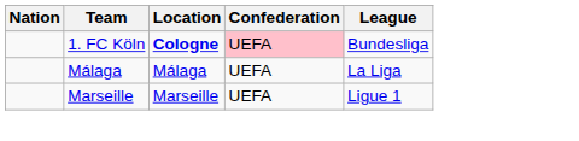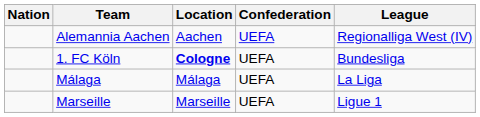 <table class="wikitable sortable">
 <tr>
 <th>Nation</th>
 <th>Team</th>
 <th>Location</th>
 <th>Confederation</th>
 <th>League</th>
 </tr>
 <tr>
 <td></td>
+<td><a href='#'>Alemannia Aachen</a></td>
+<td><a href='#'>Aachen</a></td>
+<td><a href='#'>UEFA</a></td>
+<td><a href='#'>Regionalliga West (IV)</a></td>
+</tr>
+<tr>
+<td></td>
 <td><a href='#'>1. FC Köln</a></td>
 <td><strong><a href='#'>Cologne</a></strong></td>
-<td style="background: pink;">UEFA</td>
+<td>UEFA</td>
 <td><a href='#'>Bundesliga</a></td>
 </tr>
 <tr>
 <td></td>
 <td><a href='#'>Málaga</a></td>
 <td><a href='#'>Málaga</a></td>
 <td>UEFA</td>
 <td><a href='#'>La Liga</a></td>
 </tr>
 <tr>
 <td></td>
 <td><a href='#'>Marseille</a></td>
 <td><a href='#'>Marseille</a></td>
 <td>UEFA</td>
 <td><a href='#'>Ligue 1</a></td>
 </tr>
 </table>
